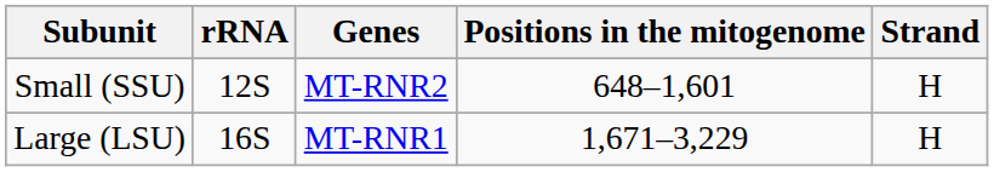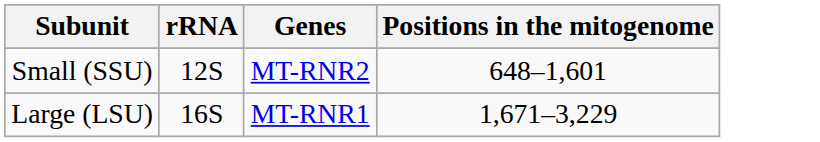 <table class="wikitable" style="text-align: center;">
 <tr>
 <th><strong>Subunit</strong></th>
 <th><strong>rRNA</strong></th>
 <th><strong>Genes</strong></th>
 <th><strong>Positions in the mitogenome</strong></th>
-<th><strong>Strand</strong></th>
 </tr>
 <tr>
 <td>Small (SSU)</td>
 <td>12S</td>
 <td><a href='#'>MT-RNR2</a></td>
 <td>648–1,601</td>
-<td>H</td>
 </tr>
 <tr>
 <td>Large (LSU)</td>
 <td>16S</td>
 <td><a href='#'>MT-RNR1</a></td>
 <td>1,671–3,229</td>
-<td>H</td>
 </tr>
 </table>
